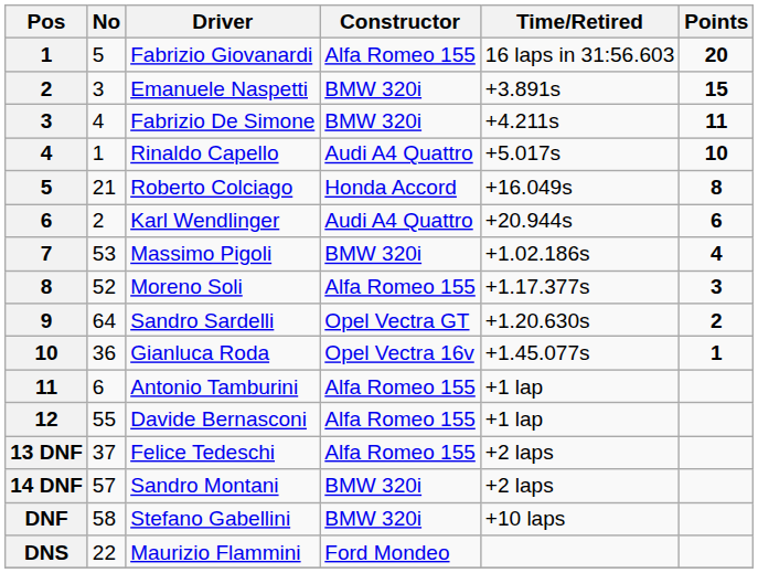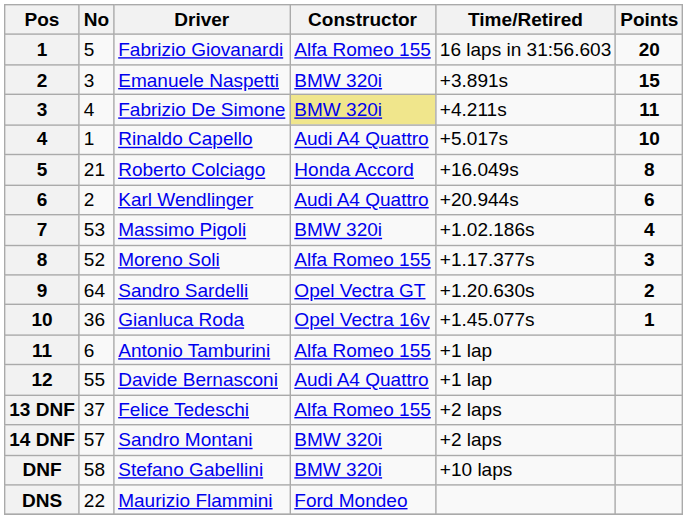 <table class="wikitable" style="font-size: 85%;">
 <tr>
 <th>Pos</th>
 <th>No</th>
 <th>Driver</th>
 <th>Constructor</th>
 <th>Time/Retired</th>
 <th>Points</th>
 </tr>
 <tr>
 <th>1</th>
 <td>5</td>
 <td> <a href='#'>Fabrizio Giovanardi</a></td>
 <td><a href='#'>Alfa Romeo 155</a></td>
 <td>16 laps in 31:56.603</td>
 <td align=center><strong>20</strong></td>
 </tr>
 <tr>
 <th>2</th>
 <td>3</td>
 <td> <a href='#'>Emanuele Naspetti</a></td>
 <td><a href='#'>BMW 320i</a></td>
 <td>+3.891s</td>
 <td align=center><strong>15</strong></td>
 </tr>
 <tr>
 <th>3</th>
 <td>4</td>
 <td> <a href='#'>Fabrizio De Simone</a></td>
-<td><a href='#'>BMW 320i</a></td>
+<td style="background: khaki;"><a href='#'>BMW 320i</a></td>
 <td>+4.211s</td>
 <td align=center><strong>11</strong></td>
 </tr>
 <tr>
 <th>4</th>
 <td>1</td>
 <td> <a href='#'>Rinaldo Capello</a></td>
 <td><a href='#'>Audi A4 Quattro</a></td>
 <td>+5.017s</td>
 <td align=center><strong>10</strong></td>
 </tr>
 <tr>
 <th>5</th>
 <td>21</td>
 <td> <a href='#'>Roberto Colciago</a></td>
 <td><a href='#'>Honda Accord</a></td>
 <td>+16.049s</td>
 <td align=center><strong>8</strong></td>
 </tr>
 <tr>
 <th>6</th>
 <td>2</td>
 <td> <a href='#'>Karl Wendlinger</a></td>
 <td><a href='#'>Audi A4 Quattro</a></td>
 <td>+20.944s</td>
 <td align=center><strong>6</strong></td>
 </tr>
 <tr>
 <th>7</th>
 <td>53</td>
 <td> <a href='#'>Massimo Pigoli</a></td>
 <td><a href='#'>BMW 320i</a></td>
 <td>+1.02.186s</td>
 <td align=center><strong>4</strong></td>
 </tr>
 <tr>
 <th>8</th>
 <td>52</td>
 <td> <a href='#'>Moreno Soli</a></td>
 <td><a href='#'>Alfa Romeo 155</a></td>
 <td>+1.17.377s</td>
 <td align=center><strong>3</strong></td>
 </tr>
 <tr>
 <th>9</th>
 <td>64</td>
 <td> <a href='#'>Sandro Sardelli</a></td>
 <td><a href='#'> Opel Vectra GT</a></td>
 <td>+1.20.630s</td>
 <td align=center><strong>2</strong></td>
 </tr>
 <tr>
 <th>10</th>
 <td>36</td>
 <td> <a href='#'>Gianluca Roda</a></td>
 <td><a href='#'> Opel Vectra 16v</a></td>
 <td>+1.45.077s</td>
 <td align=center><strong>1</strong></td>
 </tr>
 <tr>
 <th>11</th>
 <td>6</td>
 <td> <a href='#'>Antonio Tamburini</a></td>
 <td><a href='#'>Alfa Romeo 155</a></td>
 <td>+1 lap</td>
 <td></td>
 </tr>
 <tr>
 <th>12</th>
 <td>55</td>
 <td> <a href='#'>Davide Bernasconi</a></td>
-<td><a href='#'>Alfa Romeo 155</a></td>
+<td><a href='#'>Audi A4 Quattro</a></td>
 <td>+1 lap</td>
 <td></td>
 </tr>
 <tr>
 <th>13 DNF</th>
 <td>37</td>
 <td> <a href='#'>Felice Tedeschi</a></td>
 <td><a href='#'>Alfa Romeo 155</a></td>
 <td>+2 laps</td>
 <td></td>
 </tr>
 <tr>
 <th>14 DNF</th>
 <td>57</td>
 <td> <a href='#'>Sandro Montani</a></td>
 <td><a href='#'>BMW 320i</a></td>
 <td>+2 laps</td>
 <td></td>
 </tr>
 <tr>
 <th>DNF</th>
 <td>58</td>
 <td> <a href='#'>Stefano Gabellini</a></td>
 <td><a href='#'>BMW 320i</a></td>
 <td>+10 laps</td>
 <td></td>
 </tr>
 <tr>
 <th>DNS</th>
 <td>22</td>
 <td> <a href='#'>Maurizio Flammini</a></td>
 <td><a href='#'>Ford Mondeo</a></td>
 <td></td>
 <td></td>
 </tr>
 <tr>
 </tr>
 </table>
